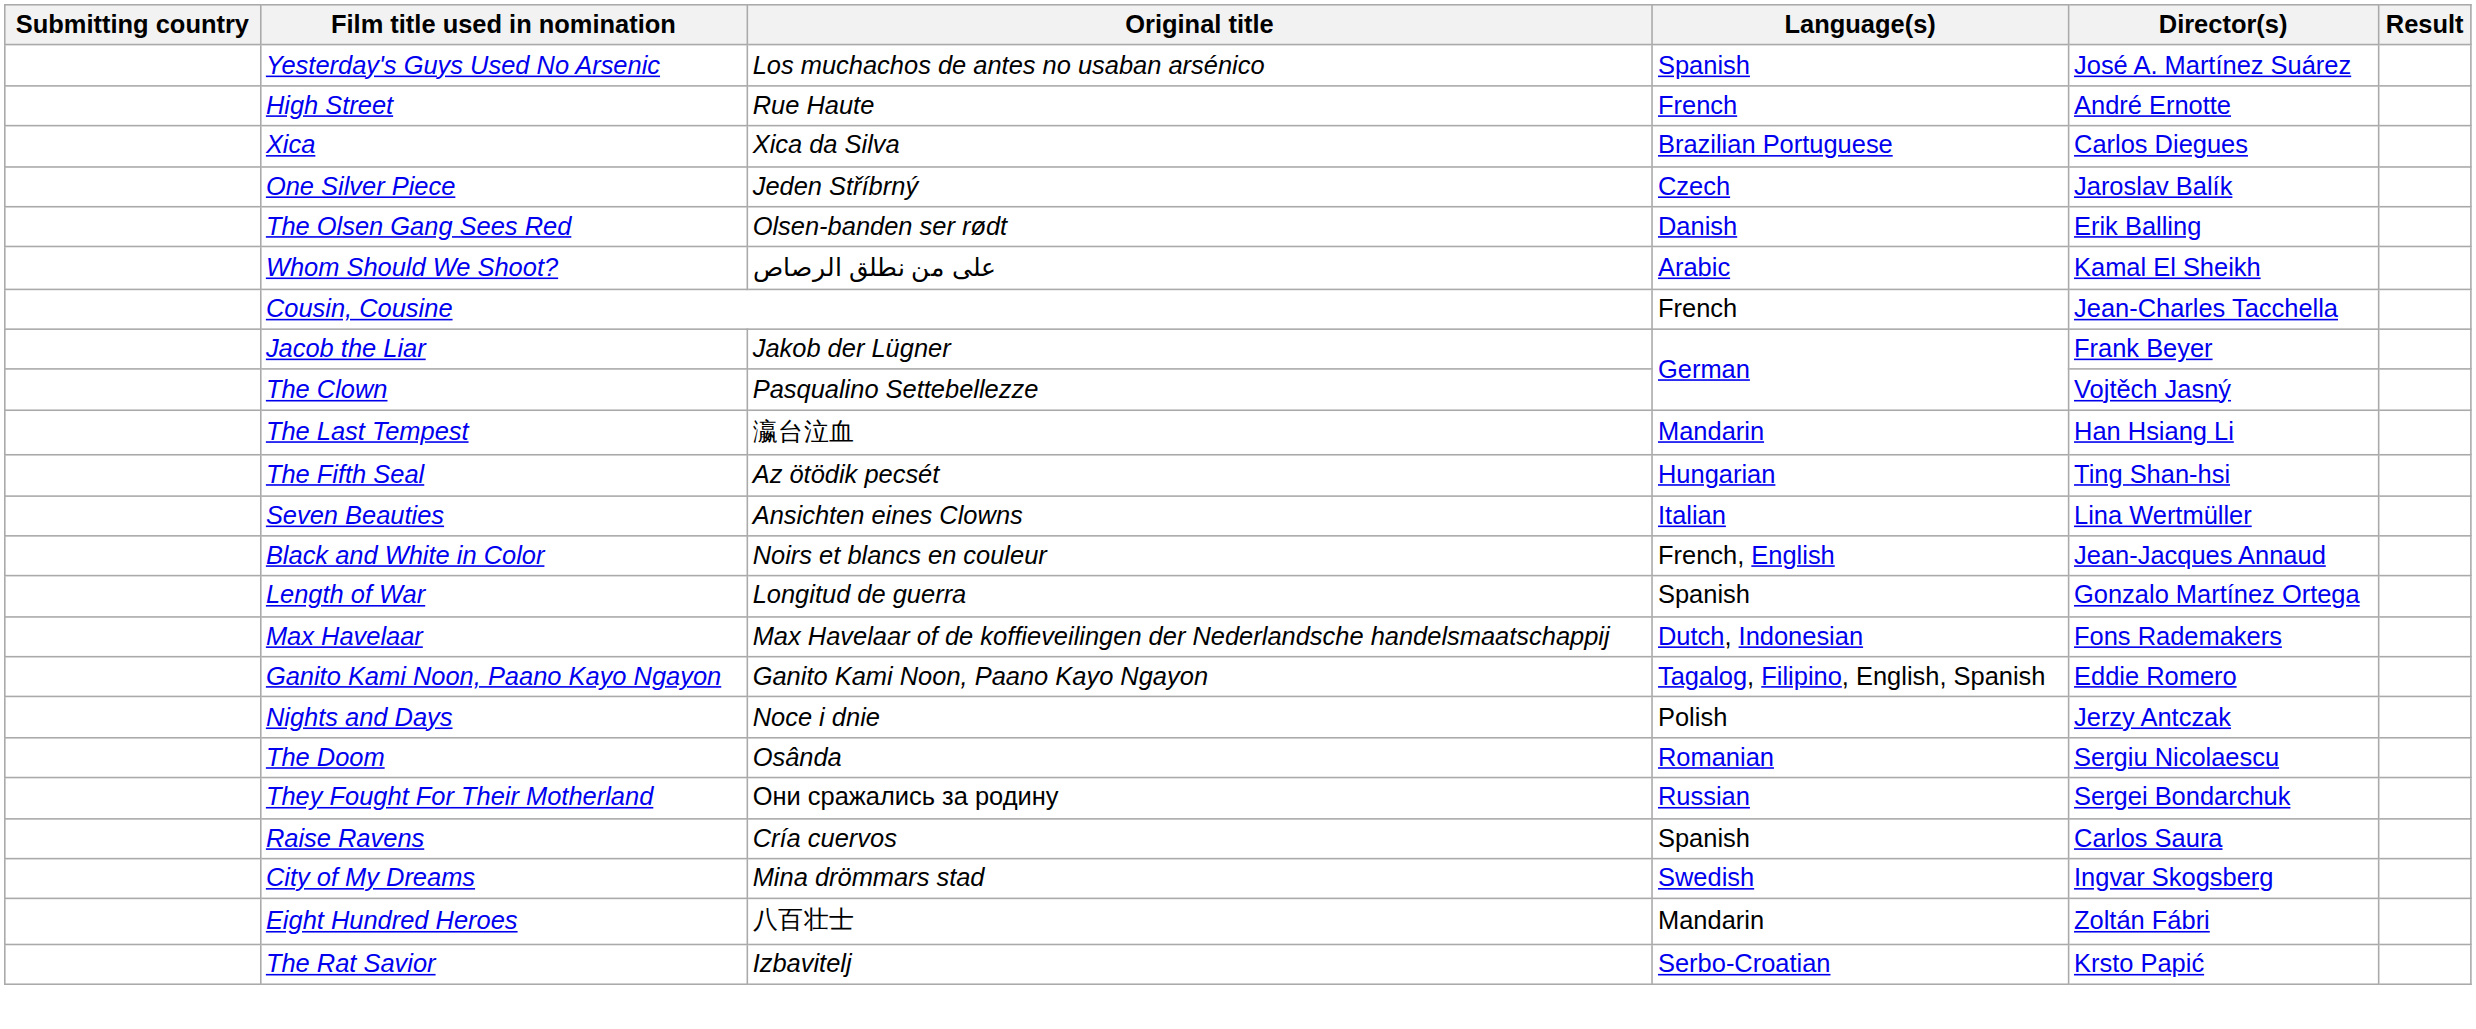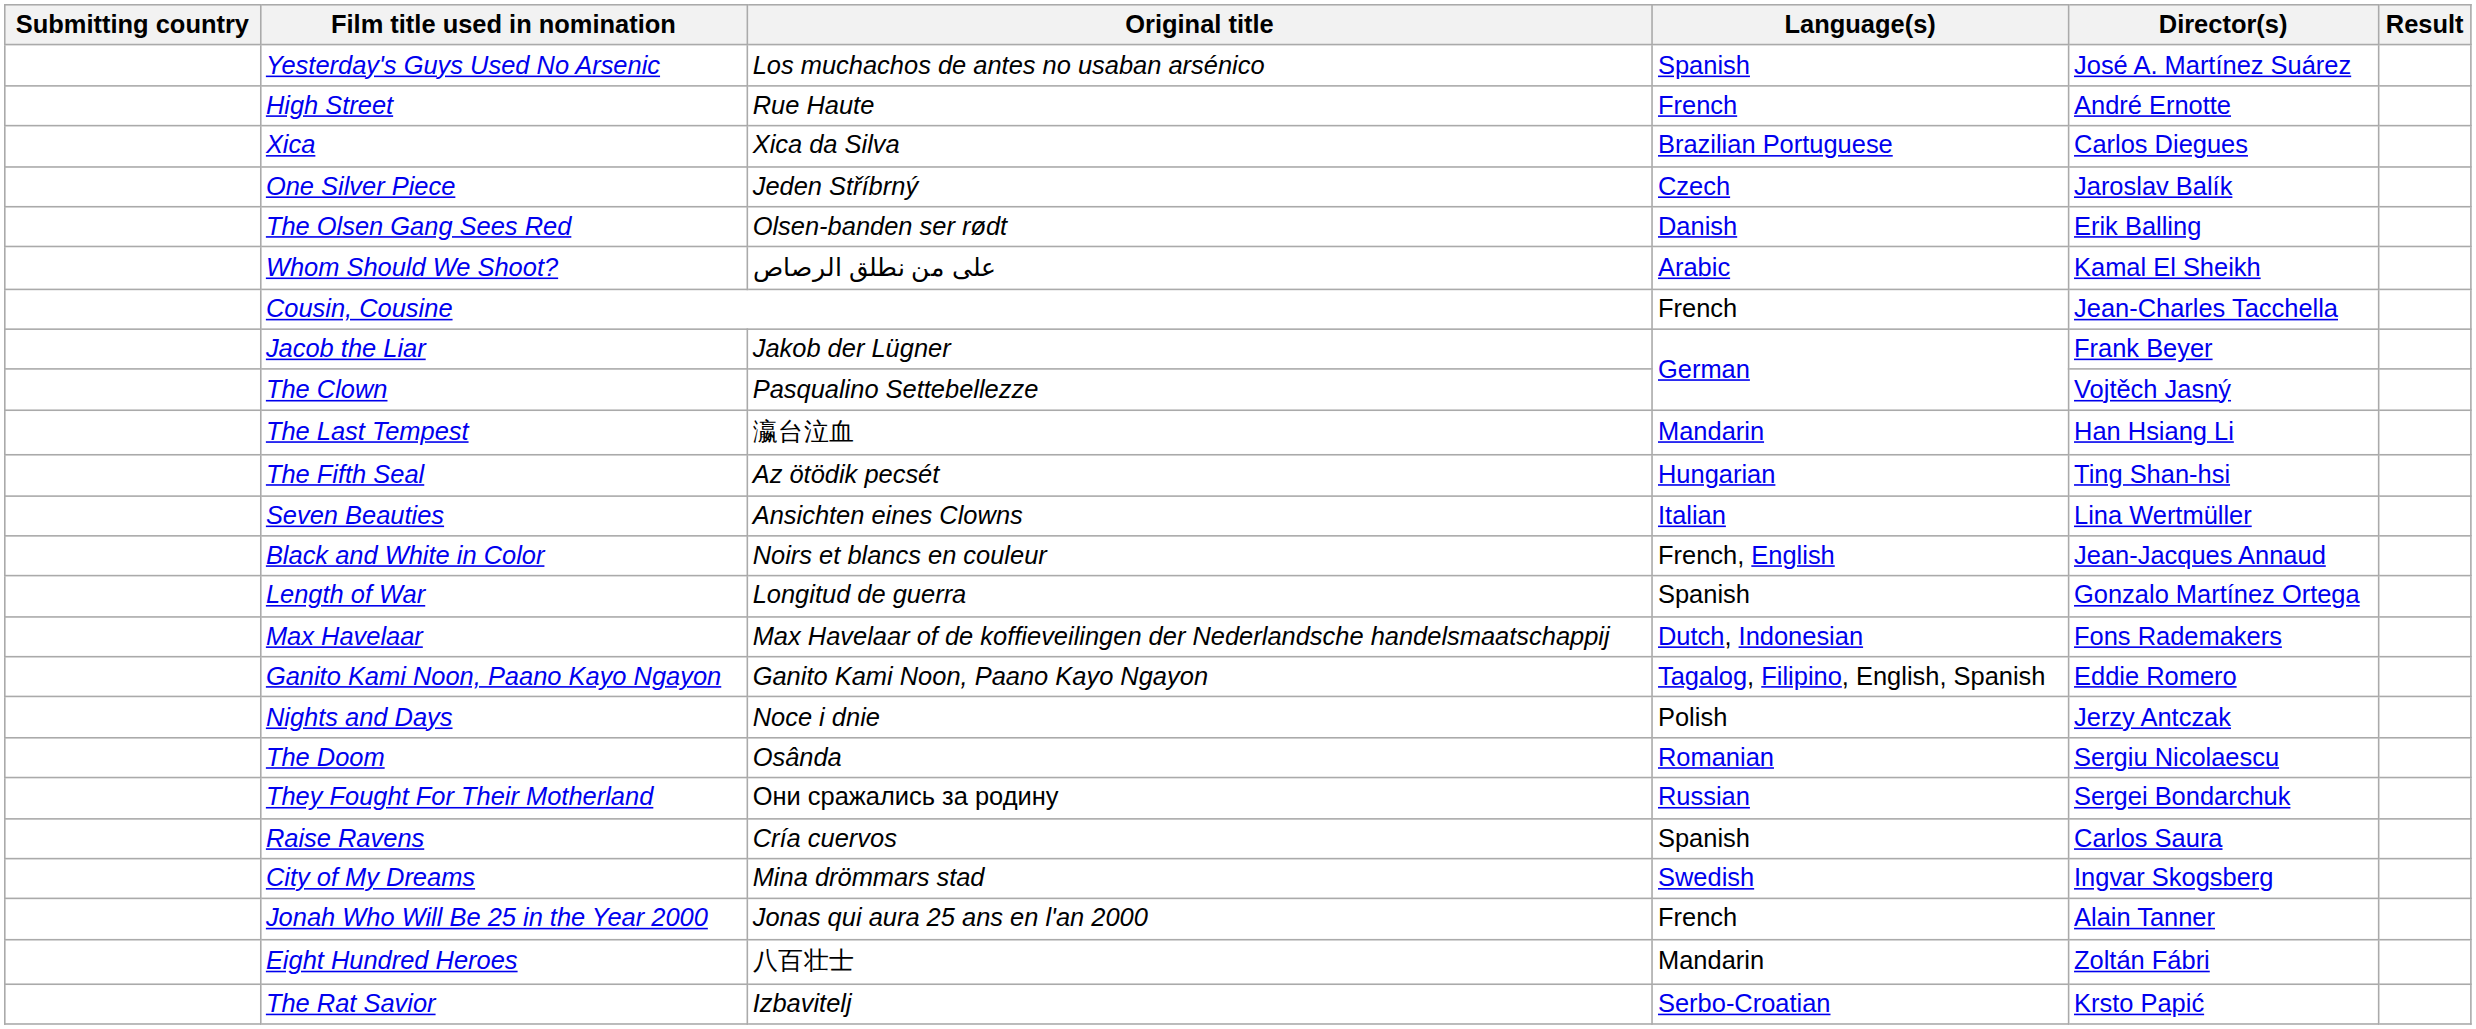 <table class="wikitable sortable" width="98%" style="background:#ffffff;">
 <tr>
 <th>Submitting country</th>
 <th>Film title used in nomination</th>
 <th>Original title</th>
 <th>Language(s)</th>
 <th>Director(s)</th>
 <th>Result</th>
 </tr>
 <tr>
 <td></td>
 <td><em><a href='#'>Yesterday's Guys Used No Arsenic</a></em></td>
 <td><em>Los muchachos de antes no usaban arsénico</em></td>
 <td><a href='#'>Spanish</a></td>
 <td><a href='#'>José A. Martínez Suárez</a></td>
 <td></td>
 </tr>
 <tr>
 <td></td>
 <td><em><a href='#'>High Street</a></em></td>
 <td><em>Rue Haute</em></td>
 <td><a href='#'>French</a></td>
 <td><a href='#'>André Ernotte</a></td>
 <td></td>
 </tr>
 <tr>
 <td></td>
 <td><em><a href='#'>Xica</a></em></td>
 <td><em>Xica da Silva</em></td>
 <td><a href='#'>Brazilian Portuguese</a></td>
 <td><a href='#'>Carlos Diegues</a></td>
 <td></td>
 </tr>
 <tr>
 <td></td>
 <td><em><a href='#'>One Silver Piece</a></em></td>
 <td><em>Jeden Stříbrný</em></td>
 <td><a href='#'>Czech</a></td>
 <td><a href='#'>Jaroslav Balík</a></td>
 <td></td>
 </tr>
 <tr>
 <td></td>
 <td><em><a href='#'>The Olsen Gang Sees Red</a></em></td>
 <td><em>Olsen-banden ser rødt</em></td>
 <td><a href='#'>Danish</a></td>
 <td><a href='#'>Erik Balling</a></td>
 <td></td>
 </tr>
 <tr>
 <td></td>
 <td><em><a href='#'>Whom Should We Shoot?</a></em></td>
 <td>على من نطلق الرصاص</td>
 <td><a href='#'>Arabic</a></td>
 <td><a href='#'>Kamal El Sheikh</a></td>
 <td></td>
 </tr>
 <tr>
 <td></td>
 <td colspan="2"><em><a href='#'>Cousin, Cousine</a></em></td>
 <td>French</td>
 <td><a href='#'>Jean-Charles Tacchella</a></td>
 <td></td>
 </tr>
 <tr>
 <td></td>
 <td><em><a href='#'>Jacob the Liar</a></em></td>
 <td><em>Jakob der Lügner</em></td>
 <td rowspan="2"><a href='#'>German</a></td>
 <td><a href='#'>Frank Beyer</a></td>
 <td></td>
 </tr>
 <tr>
 <td></td>
 <td><em><a href='#'>The Clown</a></em></td>
 <td><em>Pasqualino Settebellezze</em></td>
 <td><a href='#'>Vojtěch Jasný</a></td>
 <td></td>
 </tr>
 <tr>
 <td></td>
 <td><em><a href='#'>The Last Tempest</a></em></td>
 <td>瀛台泣血</td>
 <td><a href='#'>Mandarin</a></td>
 <td><a href='#'>Han Hsiang Li</a></td>
 <td></td>
 </tr>
 <tr>
 <td></td>
 <td><em><a href='#'>The Fifth Seal</a></em></td>
 <td><em>Az ötödik pecsét</em></td>
 <td><a href='#'>Hungarian</a></td>
 <td><a href='#'>Ting Shan-hsi</a></td>
 <td></td>
 </tr>
 <tr>
 <td></td>
 <td><em><a href='#'>Seven Beauties</a></em></td>
 <td><em>Ansichten eines Clowns</em></td>
 <td><a href='#'>Italian</a></td>
 <td><a href='#'>Lina Wertmüller</a></td>
 <td></td>
 </tr>
 <tr>
 <td></td>
 <td><em><a href='#'>Black and White in Color</a></em></td>
 <td><em>Noirs et blancs en couleur</em></td>
 <td>French, <a href='#'>English</a></td>
 <td><a href='#'>Jean-Jacques Annaud</a></td>
 <td></td>
 </tr>
 <tr>
 <td></td>
 <td><em><a href='#'>Length of War</a></em></td>
 <td><em>Longitud de guerra</em></td>
 <td>Spanish</td>
 <td><a href='#'>Gonzalo Martínez Ortega</a></td>
 <td></td>
 </tr>
 <tr>
 <td></td>
 <td><em><a href='#'>Max Havelaar</a></em></td>
 <td><em>Max Havelaar of de koffieveilingen der Nederlandsche handelsmaatschappij</em></td>
 <td><a href='#'>Dutch</a>, <a href='#'>Indonesian</a></td>
 <td><a href='#'>Fons Rademakers</a></td>
 <td></td>
 </tr>
 <tr>
 <td></td>
 <td><em><a href='#'>Ganito Kami Noon, Paano Kayo Ngayon</a></em></td>
 <td><em>Ganito Kami Noon, Paano Kayo Ngayon</em></td>
 <td><a href='#'>Tagalog</a>, <a href='#'>Filipino</a>, English, Spanish</td>
 <td><a href='#'>Eddie Romero</a></td>
 <td></td>
 </tr>
 <tr>
 <td></td>
 <td><em><a href='#'>Nights and Days</a></em></td>
 <td><em>Noce i dnie</em></td>
 <td>Polish</td>
 <td><a href='#'>Jerzy Antczak</a></td>
 <td></td>
 </tr>
 <tr>
 <td></td>
 <td><em><a href='#'>The Doom</a></em></td>
 <td><em>Osânda</em></td>
 <td><a href='#'>Romanian</a></td>
 <td><a href='#'>Sergiu Nicolaescu</a></td>
 <td></td>
 </tr>
 <tr>
 <td></td>
 <td><em><a href='#'>They Fought For Their Motherland</a></em></td>
 <td>Они сражались за родину</td>
 <td><a href='#'>Russian</a></td>
 <td><a href='#'>Sergei Bondarchuk</a></td>
 <td></td>
 </tr>
 <tr>
 <td></td>
 <td><em><a href='#'>Raise Ravens</a></em></td>
 <td><em>Cría cuervos</em></td>
 <td>Spanish</td>
 <td><a href='#'>Carlos Saura</a></td>
 <td></td>
 </tr>
 <tr>
 <td></td>
 <td><em><a href='#'>City of My Dreams</a></em></td>
 <td><em>Mina drömmars stad</em></td>
 <td><a href='#'>Swedish</a></td>
 <td><a href='#'>Ingvar Skogsberg</a></td>
 <td></td>
 </tr>
 <tr>
 <td></td>
+<td><em><a href='#'>Jonah Who Will Be 25 in the Year 2000</a></em></td>
+<td><em>Jonas qui aura 25 ans en l'an 2000</em></td>
+<td>French</td>
+<td><a href='#'>Alain Tanner</a></td>
+<td></td>
+</tr>
+<tr>
+<td></td>
 <td><em><a href='#'>Eight Hundred Heroes</a></em></td>
 <td>八百壮士</td>
 <td>Mandarin</td>
 <td><a href='#'>Zoltán Fábri</a></td>
 <td></td>
 </tr>
 <tr>
 <td></td>
 <td><em><a href='#'>The Rat Savior</a></em></td>
 <td><em>Izbavitelj</em></td>
 <td><a href='#'>Serbo-Croatian</a></td>
 <td><a href='#'>Krsto Papić</a></td>
 <td></td>
 </tr>
 </table>
